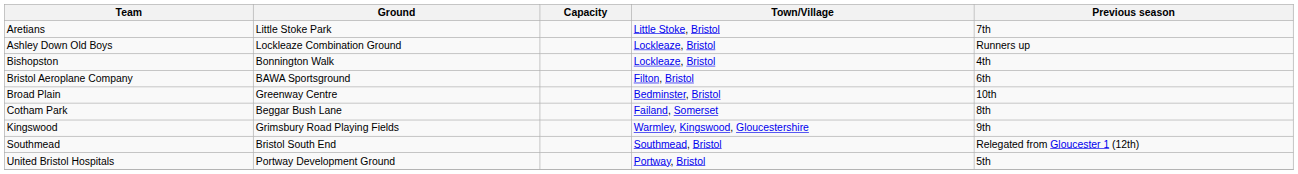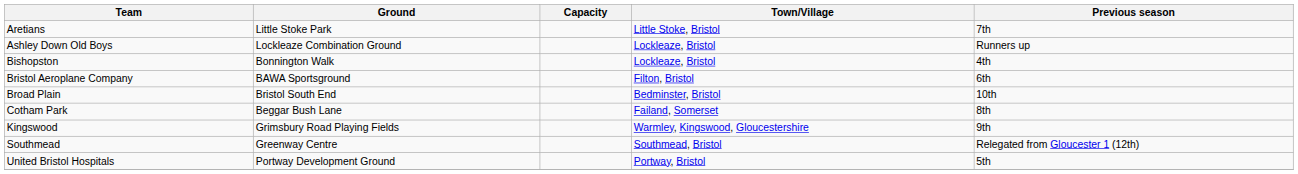 <table class="wikitable sortable" width=100%>
 <tr>
 <th>Team</th>
 <th>Ground</th>
 <th>Capacity</th>
 <th>Town/Village</th>
 <th>Previous season</th>
 </tr>
 <tr>
 <td>Aretians</td>
 <td>Little Stoke Park</td>
 <td></td>
 <td><a href='#'>Little Stoke</a>, <a href='#'>Bristol</a></td>
 <td>7th</td>
 </tr>
 <tr>
 <td>Ashley Down Old Boys</td>
 <td>Lockleaze Combination Ground</td>
 <td></td>
 <td><a href='#'>Lockleaze</a>, <a href='#'>Bristol</a></td>
 <td>Runners up</td>
 </tr>
 <tr>
 <td>Bishopston</td>
 <td>Bonnington Walk</td>
 <td></td>
 <td><a href='#'>Lockleaze</a>, <a href='#'>Bristol</a></td>
 <td>4th</td>
 </tr>
 <tr>
 <td>Bristol Aeroplane Company</td>
 <td>BAWA Sportsground</td>
 <td></td>
 <td><a href='#'>Filton</a>, <a href='#'>Bristol</a></td>
 <td>6th</td>
 </tr>
 <tr>
 <td>Broad Plain</td>
-<td>Greenway Centre</td>
+<td>Bristol South End</td>
 <td></td>
 <td><a href='#'>Bedminster</a>, <a href='#'>Bristol</a></td>
 <td>10th</td>
 </tr>
 <tr>
 <td>Cotham Park</td>
 <td>Beggar Bush Lane</td>
 <td></td>
 <td><a href='#'>Failand</a>, <a href='#'>Somerset</a></td>
 <td>8th</td>
 </tr>
 <tr>
 <td>Kingswood</td>
 <td>Grimsbury Road Playing Fields</td>
 <td></td>
 <td><a href='#'>Warmley</a>, <a href='#'>Kingswood</a>, <a href='#'>Gloucestershire</a></td>
 <td>9th</td>
 </tr>
 <tr>
 <td>Southmead</td>
-<td>Bristol South End</td>
+<td>Greenway Centre</td>
 <td></td>
 <td><a href='#'>Southmead</a>, <a href='#'>Bristol</a></td>
 <td>Relegated from <a href='#'>Gloucester 1</a> (12th)</td>
 </tr>
 <tr>
 <td>United Bristol Hospitals</td>
 <td>Portway Development Ground</td>
 <td></td>
 <td><a href='#'>Portway</a>, <a href='#'>Bristol</a></td>
 <td>5th</td>
 </tr>
 <tr>
 </tr>
 </table>
